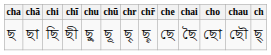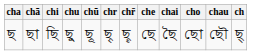 <table class="wikitable">
 <tr>
 <th>cha</th>
 <th>chā</th>
 <th>chi</th>
-<th>chī</th>
 <th>chu</th>
 <th>chū</th>
 <th>chr</th>
 <th>chr̄</th>
 <th>che</th>
 <th>chai</th>
 <th>cho</th>
 <th>chau</th>
 <th>ch</th>
 </tr>
 <tr style="font-size: 150%;">
 <td>ছ</td>
 <td>ছা</td>
 <td>ছি</td>
-<td>ছী</td>
 <td>ছু</td>
 <td>ছূ</td>
 <td>ছৃ</td>
 <td>ছৄ</td>
 <td>ছে</td>
 <td>ছৈ</td>
 <td>ছো</td>
 <td>ছৌ</td>
 <td>ছ্</td>
 </tr>
 </table>
